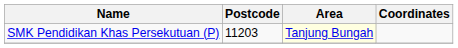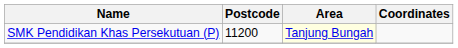 <table class="wikitable sortable">
 <tr>
 <th>Name</th>
 <th>Postcode</th>
 <th>Area</th>
 <th>Coordinates</th>
 </tr>
 <tr>
 <td><a href='#'>SMK Pendidikan Khas Persekutuan (P)</a></td>
-<td>11203</td>
+<td>11200</td>
 <td style="background: lightyellow;"><a href='#'>Tanjung Bungah</a></td>
 <td></td>
 </tr>
 <tr>
 </tr>
 </table>
